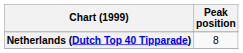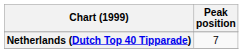 <table class="wikitable sortable plainrowheaders">
 <tr>
 <th scope="col">Chart (1999)</th>
 <th scope="col">Peak<br>position</th>
 </tr>
 <tr>
 </tr>
 <tr>
 </tr>
 <tr>
 <th scope="row">Netherlands (<a href='#'>Dutch Top 40 Tipparade</a>)</th>
-<td align="center">8</td>
+<td align="center">7</td>
 </tr>
 <tr>
 </tr>
 <tr>
 </tr>
 <tr>
 </tr>
 <tr>
 </tr>
 <tr>
 </tr>
 <tr>
 </tr>
 <tr>
 </tr>
 <tr>
 </tr>
 <tr>
 </tr>
 <tr>
 </tr>
 </table>
